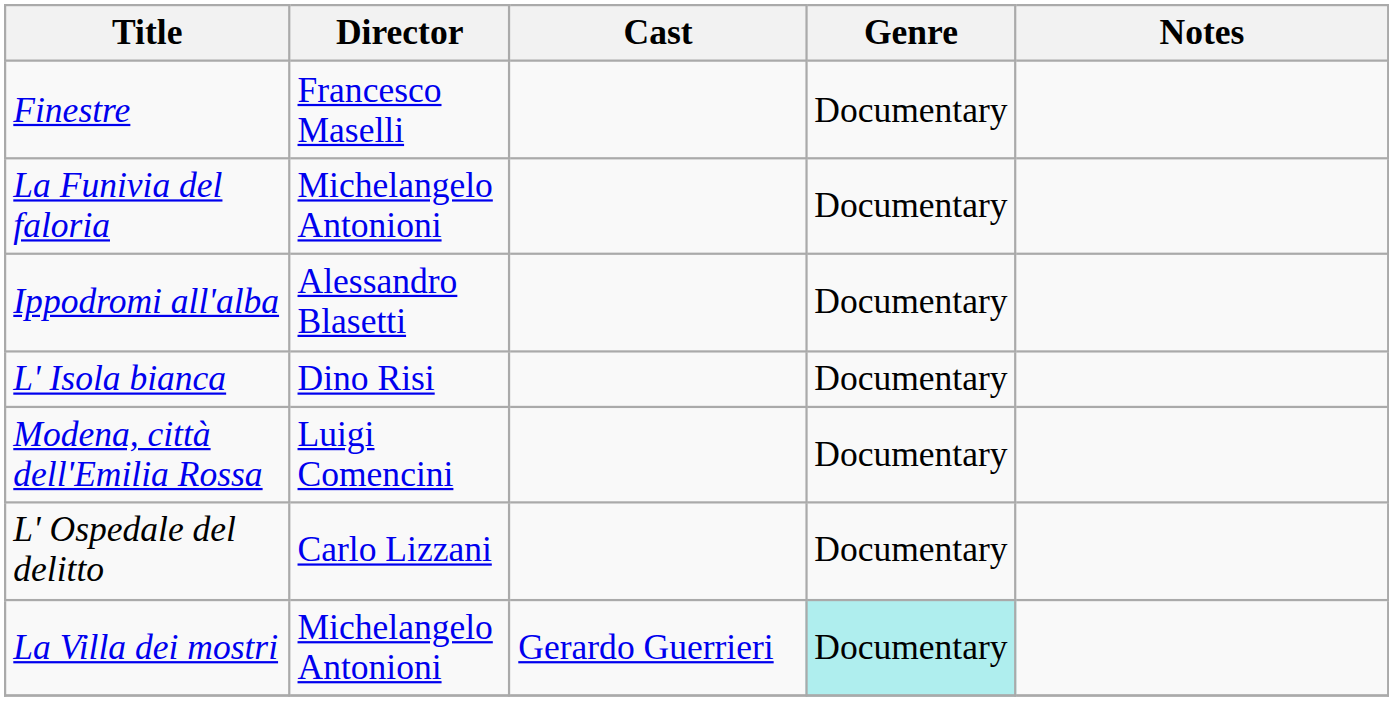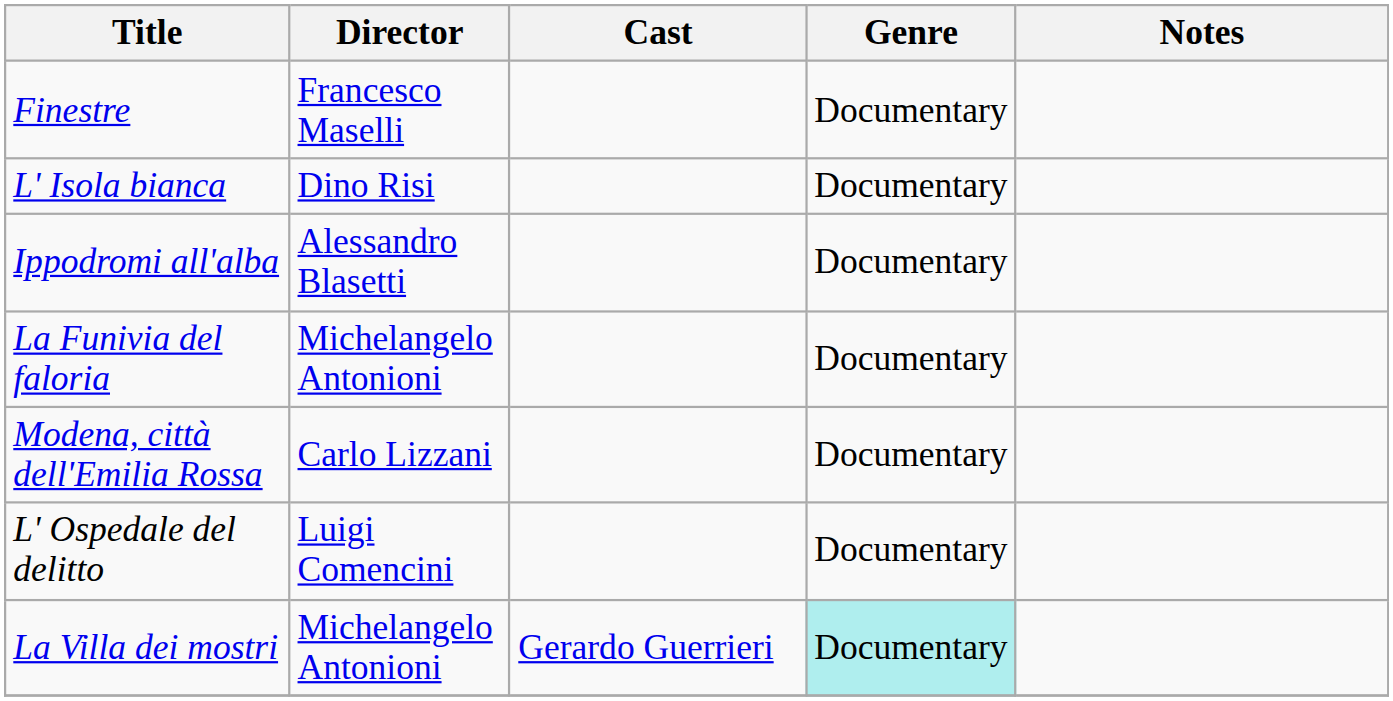 <table class="wikitable" width= "100%">
 <tr>
 <th width=21%>Title</th>
 <th width=16%>Director</th>
 <th width=22%>Cast</th>
 <th width=13%>Genre</th>
 <th width=28%>Notes</th>
 </tr>
 <tr>
 <td><em><a href='#'>Finestre</a></em></td>
 <td><a href='#'>Francesco Maselli</a></td>
 <td></td>
 <td>Documentary</td>
 <td></td>
 </tr>
 <tr>
-<td><em><a href='#'>La Funivia del faloria</a></em></td>
-<td><a href='#'>Michelangelo Antonioni</a></td>
+<td><em><a href='#'>L' Isola bianca</a></em></td>
+<td><a href='#'>Dino Risi</a></td>
 <td></td>
 <td>Documentary</td>
 <td></td>
 </tr>
 <tr>
 <td><em><a href='#'>Ippodromi all'alba</a></em></td>
 <td><a href='#'>Alessandro Blasetti</a></td>
 <td></td>
 <td>Documentary</td>
 <td></td>
 </tr>
 <tr>
-<td><em><a href='#'>L' Isola bianca</a></em></td>
-<td><a href='#'>Dino Risi</a></td>
+<td><em><a href='#'>La Funivia del faloria</a></em></td>
+<td><a href='#'>Michelangelo Antonioni</a></td>
 <td></td>
 <td>Documentary</td>
 <td></td>
 </tr>
 <tr>
 <td><em><a href='#'>Modena, città dell'Emilia Rossa</a></em></td>
-<td><a href='#'>Luigi Comencini</a></td>
+<td><a href='#'>Carlo Lizzani</a></td>
 <td></td>
 <td>Documentary</td>
 <td></td>
 </tr>
 <tr>
 <td><em>L' Ospedale del delitto</em></td>
-<td><a href='#'>Carlo Lizzani</a></td>
+<td><a href='#'>Luigi Comencini</a></td>
 <td></td>
 <td>Documentary</td>
 <td></td>
 </tr>
 <tr>
 <td><em><a href='#'>La Villa dei mostri</a></em></td>
 <td><a href='#'>Michelangelo Antonioni</a></td>
 <td><a href='#'>Gerardo Guerrieri</a></td>
 <td style="background: paleturquoise;">Documentary</td>
 <td></td>
 </tr>
 <tr>
 </tr>
 </table>
